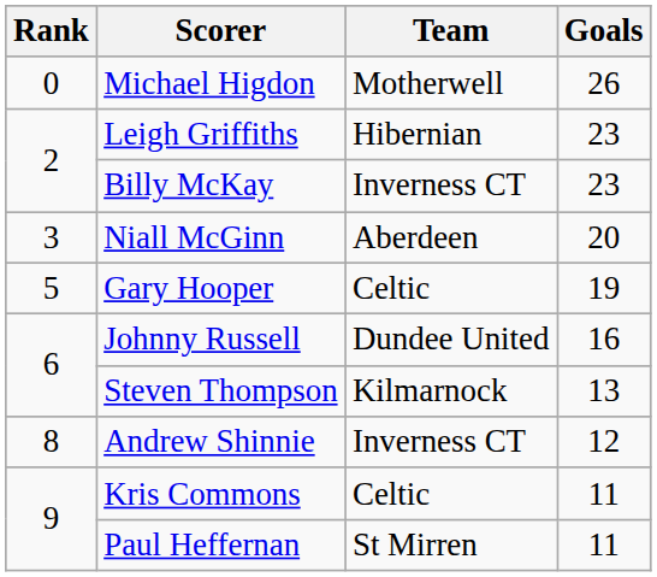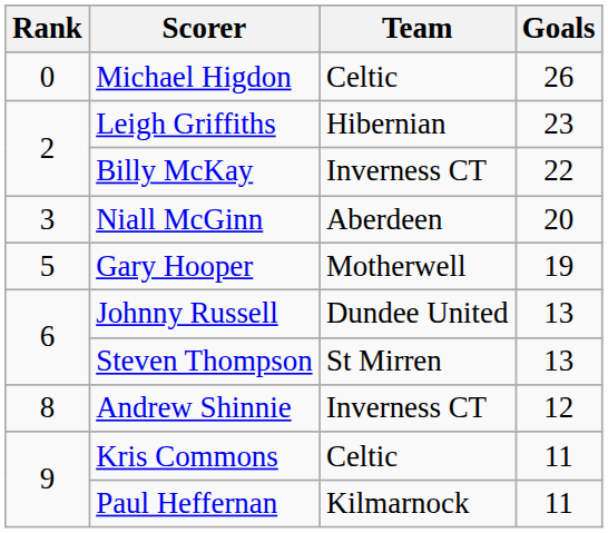 <table class="wikitable" style="text-align:center">
 <tr>
 <th>Rank</th>
 <th>Scorer</th>
 <th>Team</th>
 <th>Goals</th>
 </tr>
 <tr>
 <td>0</td>
 <td align="left"> <a href='#'>Michael Higdon</a></td>
-<td align="left">Motherwell</td>
+<td align="left">Celtic</td>
 <td>26</td>
 </tr>
 <tr>
 <td rowspan="2">2</td>
 <td align="left"> <a href='#'>Leigh Griffiths</a></td>
 <td align="left">Hibernian</td>
 <td>23</td>
 </tr>
 <tr>
 <td align="left"> <a href='#'>Billy McKay</a></td>
 <td align="left">Inverness CT</td>
-<td>23</td>
+<td>22</td>
 </tr>
 <tr>
 <td>3</td>
 <td align="left"> <a href='#'>Niall McGinn</a></td>
 <td align="left">Aberdeen</td>
 <td>20</td>
 </tr>
 <tr>
 <td>5</td>
 <td align="left"> <a href='#'>Gary Hooper</a></td>
-<td align="left">Celtic</td>
+<td align="left">Motherwell</td>
 <td>19</td>
 </tr>
 <tr>
 <td rowspan="2">6</td>
 <td align="left"> <a href='#'>Johnny Russell</a></td>
 <td align="left">Dundee United</td>
-<td>16</td>
+<td>13</td>
 </tr>
 <tr>
 <td align="left"> <a href='#'>Steven Thompson</a></td>
-<td align="left">Kilmarnock</td>
+<td align="left">St Mirren</td>
 <td>13</td>
 </tr>
 <tr>
 <td>8</td>
 <td align="left"> <a href='#'>Andrew Shinnie</a></td>
 <td align="left">Inverness CT</td>
 <td>12</td>
 </tr>
 <tr>
 <td rowspan="2">9</td>
 <td align="left"> <a href='#'>Kris Commons</a></td>
 <td align="left">Celtic</td>
 <td>11</td>
 </tr>
 <tr>
 <td align="left"> <a href='#'>Paul Heffernan</a></td>
-<td align="left">St Mirren</td>
+<td align="left">Kilmarnock</td>
 <td>11</td>
 </tr>
 </table>
